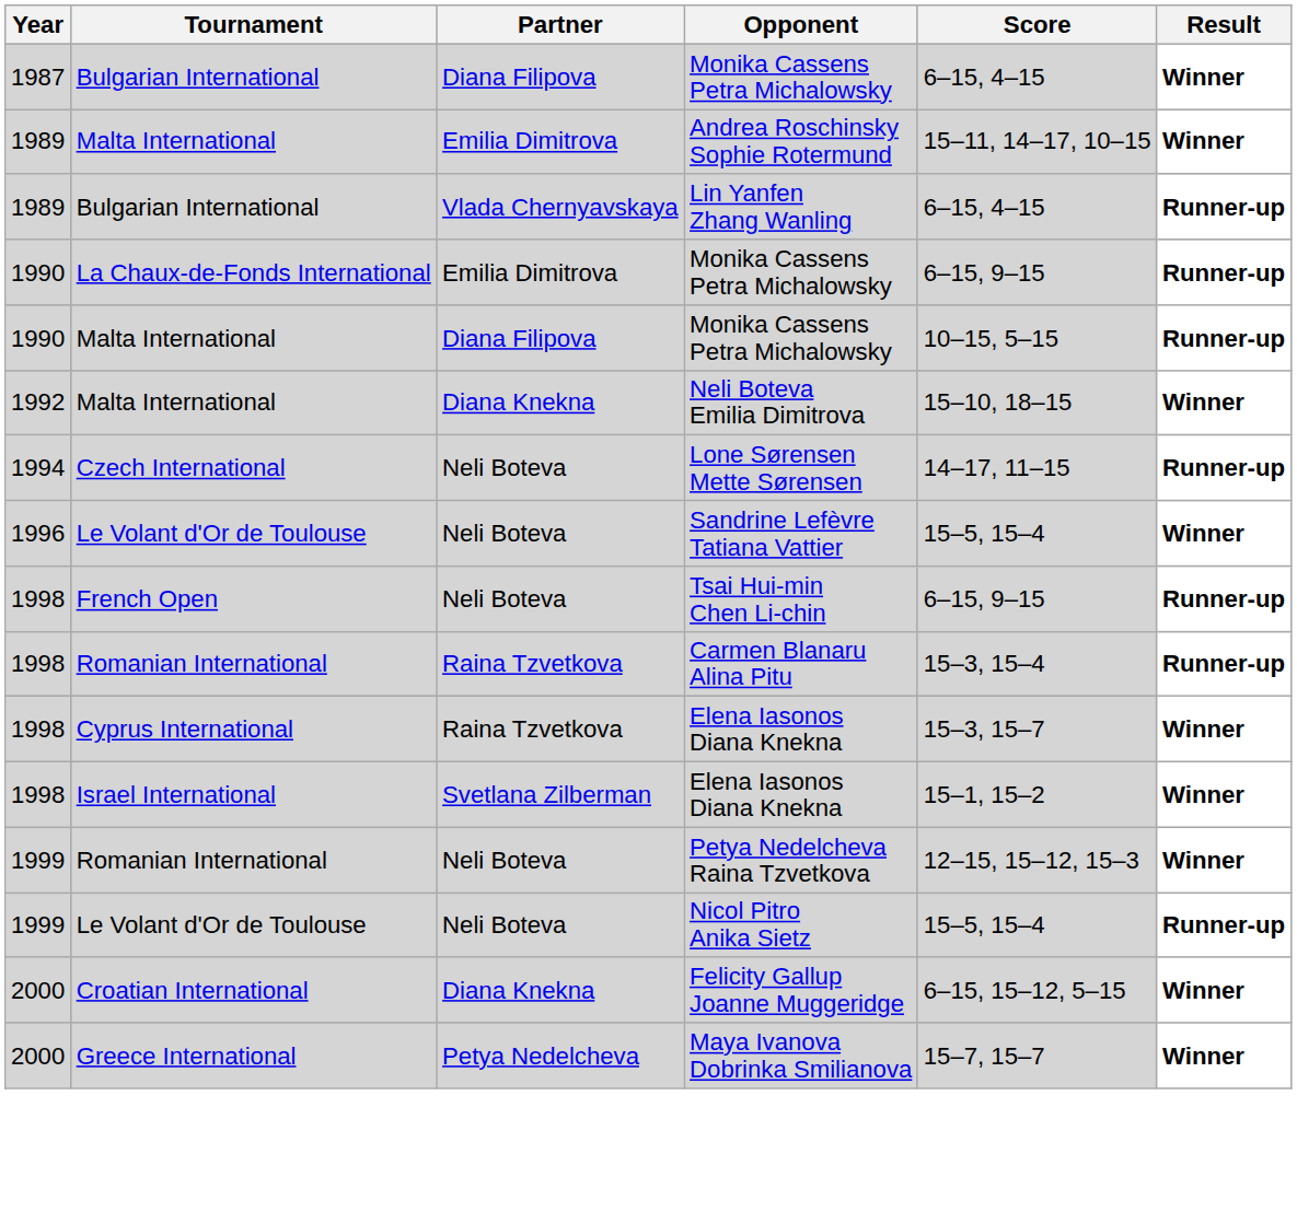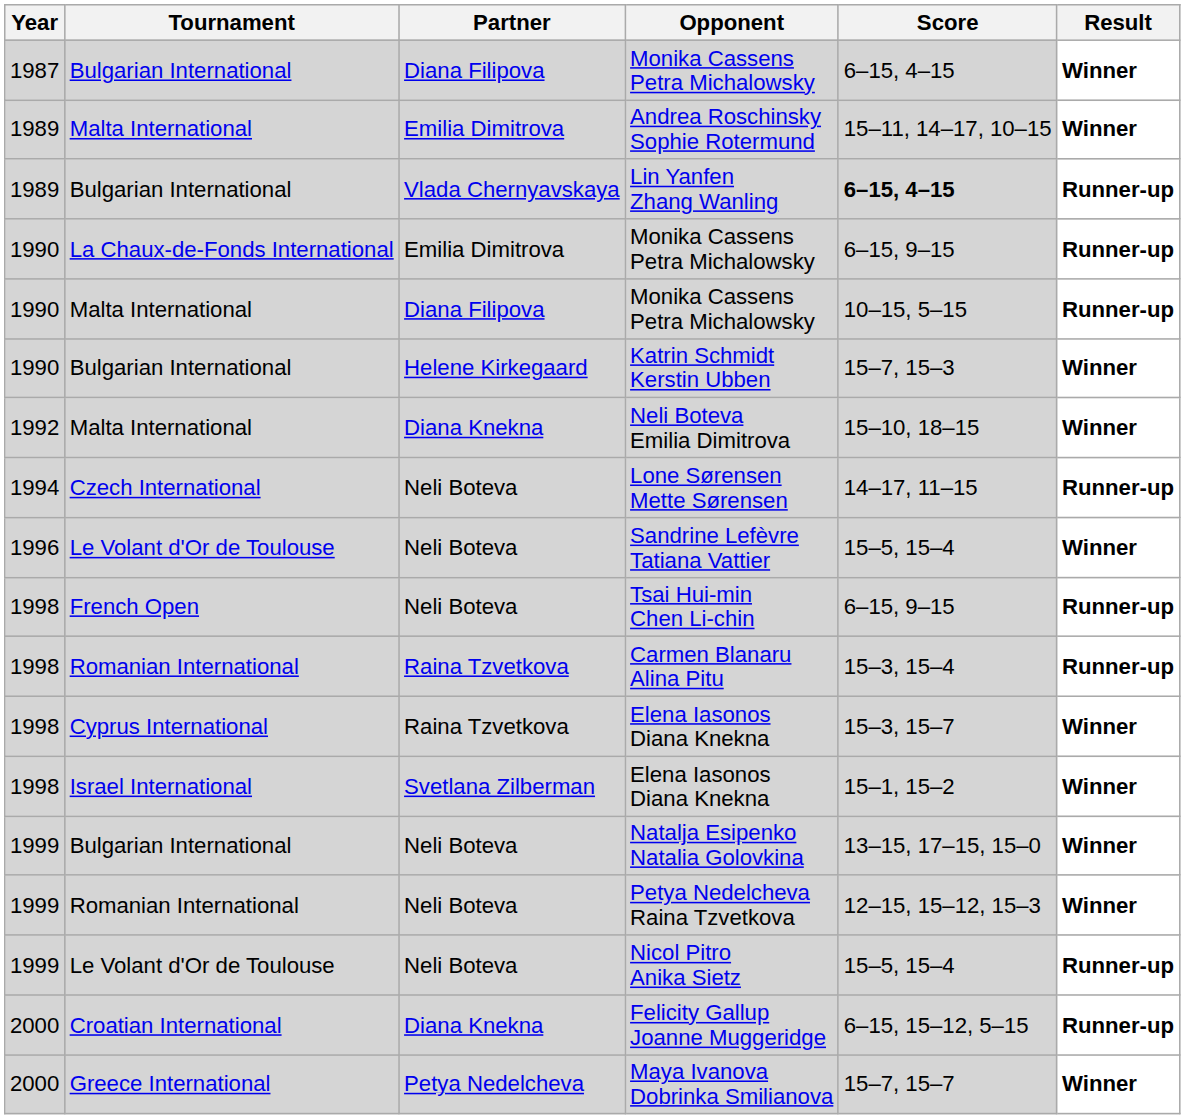 <table class="sortable wikitable" style="font-size: 90%;">
 <tr>
 <th>Year</th>
 <th>Tournament</th>
 <th>Partner</th>
 <th>Opponent</th>
 <th>Score</th>
 <th>Result</th>
 </tr>
 <tr style="background:#D5D5D5">
 <td align="center">1987</td>
 <td align="left"><a href='#'>Bulgarian International</a></td>
 <td align="left"> <a href='#'>Diana Filipova</a></td>
 <td align="left"> <a href='#'>Monika Cassens</a><br> <a href='#'>Petra Michalowsky</a></td>
 <td align="left">6–15, 4–15</td>
 <td style="text-align:left; background:white"> <strong>Winner</strong></td>
 </tr>
 <tr style="background:#D5D5D5">
 <td align="center">1989</td>
 <td align="left"><a href='#'>Malta International</a></td>
 <td align="left"> <a href='#'>Emilia Dimitrova</a></td>
 <td align="left"> <a href='#'>Andrea Roschinsky</a><br> <a href='#'>Sophie Rotermund</a></td>
 <td align="left">15–11, 14–17, 10–15</td>
 <td style="text-align:left; background:white"> <strong>Winner</strong></td>
 </tr>
 <tr style="background:#D5D5D5">
 <td align="center">1989</td>
 <td align="left">Bulgarian International</td>
 <td align="left"> <a href='#'>Vlada Chernyavskaya</a></td>
 <td align="left"> <a href='#'>Lin Yanfen</a><br> <a href='#'>Zhang Wanling</a></td>
-<td align="left">6–15, 4–15</td>
+<td align="left"><strong>6–15, 4–15</strong></td>
 <td style="text-align:left; background:white"> <strong>Runner-up</strong></td>
 </tr>
 <tr style="background:#D5D5D5">
 <td align="center">1990</td>
 <td align="left"><a href='#'>La Chaux-de-Fonds International</a></td>
 <td align="left"> Emilia Dimitrova</td>
 <td align="left"> Monika Cassens<br> Petra Michalowsky</td>
 <td align="left">6–15, 9–15</td>
 <td style="text-align:left; background:white"> <strong>Runner-up</strong></td>
 </tr>
 <tr style="background:#D5D5D5">
 <td align="center">1990</td>
 <td align="left">Malta International</td>
 <td align="left"> <a href='#'>Diana Filipova</a></td>
 <td align="left"> Monika Cassens<br> Petra Michalowsky</td>
 <td align="left">10–15, 5–15</td>
 <td style="text-align:left; background:white"> <strong>Runner-up</strong></td>
+</tr>
+<tr style="background:#D5D5D5">
+<td align="center">1990</td>
+<td align="left">Bulgarian International</td>
+<td align="left"> <a href='#'>Helene Kirkegaard</a></td>
+<td align="left"> <a href='#'>Katrin Schmidt</a><br> <a href='#'>Kerstin Ubben</a></td>
+<td align="left">15–7, 15–3</td>
+<td style="text-align:left; background:white"> <strong>Winner</strong></td>
 </tr>
 <tr style="background:#D5D5D5">
 <td align="center">1992</td>
 <td align="left">Malta International</td>
 <td align="left"> <a href='#'>Diana Knekna</a></td>
 <td align="left"> <a href='#'>Neli Boteva</a><br> Emilia Dimitrova</td>
 <td align="left">15–10, 18–15</td>
 <td style="text-align:left; background:white"> <strong>Winner</strong></td>
 </tr>
 <tr style="background:#D5D5D5">
 <td align="center">1994</td>
 <td align="left"><a href='#'>Czech International</a></td>
 <td align="left"> Neli Boteva</td>
 <td align="left"> <a href='#'>Lone Sørensen</a><br> <a href='#'>Mette Sørensen</a></td>
 <td align="left">14–17, 11–15</td>
 <td style="text-align:left; background:white"> <strong>Runner-up</strong></td>
 </tr>
 <tr style="background:#D5D5D5">
 <td align="center">1996</td>
 <td align="left"><a href='#'>Le Volant d'Or de Toulouse</a></td>
 <td align="left"> Neli Boteva</td>
 <td align="left"> <a href='#'>Sandrine Lefèvre</a><br> <a href='#'>Tatiana Vattier</a></td>
 <td align="left">15–5, 15–4</td>
 <td style="text-align:left; background:white"> <strong>Winner</strong></td>
 </tr>
 <tr style="background:#D5D5D5">
 <td align="center">1998</td>
 <td align="left"><a href='#'>French Open</a></td>
 <td align="left"> Neli Boteva</td>
 <td align="left"> <a href='#'>Tsai Hui-min</a><br> <a href='#'>Chen Li-chin</a></td>
 <td align="left">6–15, 9–15</td>
 <td style="text-align:left; background:white"> <strong>Runner-up</strong></td>
 </tr>
 <tr style="background:#D5D5D5">
 <td align="center">1998</td>
 <td align="left"><a href='#'>Romanian International</a></td>
 <td align="left"> <a href='#'>Raina Tzvetkova</a></td>
 <td align="left"> <a href='#'>Carmen Blanaru</a><br> <a href='#'>Alina Pitu</a></td>
 <td align="left">15–3, 15–4</td>
 <td style="text-align:left; background:white"> <strong>Runner-up</strong></td>
 </tr>
 <tr style="background:#D5D5D5">
 <td align="center">1998</td>
 <td align="left"><a href='#'>Cyprus International</a></td>
 <td align="left"> Raina Tzvetkova</td>
 <td align="left"> <a href='#'>Elena Iasonos</a><br> Diana Knekna</td>
 <td align="left">15–3, 15–7</td>
 <td style="text-align:left; background:white"> <strong>Winner</strong></td>
 </tr>
 <tr style="background:#D5D5D5">
 <td align="center">1998</td>
 <td align="left"><a href='#'>Israel International</a></td>
 <td align="left"> <a href='#'>Svetlana Zilberman</a></td>
 <td align="left"> Elena Iasonos<br> Diana Knekna</td>
 <td align="left">15–1, 15–2</td>
 <td style="text-align:left; background:white"> <strong>Winner</strong></td>
 </tr>
 <tr style="background:#D5D5D5">
 <td align="center">1999</td>
+<td align="left">Bulgarian International</td>
+<td align="left"> Neli Boteva</td>
+<td align="left"> <a href='#'>Natalja Esipenko</a><br> <a href='#'>Natalia Golovkina</a></td>
+<td align="left">13–15, 17–15, 15–0</td>
+<td style="text-align:left; background:white"> <strong>Winner</strong></td>
+</tr>
+<tr style="background:#D5D5D5">
+<td align="center">1999</td>
 <td align="left">Romanian International</td>
 <td align="left"> Neli Boteva</td>
 <td align="left"> <a href='#'>Petya Nedelcheva</a><br> Raina Tzvetkova</td>
 <td align="left">12–15, 15–12, 15–3</td>
 <td style="text-align:left; background:white"> <strong>Winner</strong></td>
 </tr>
 <tr style="background:#D5D5D5">
 <td align="center">1999</td>
 <td align="left">Le Volant d'Or de Toulouse</td>
 <td align="left"> Neli Boteva</td>
 <td align="left"> <a href='#'>Nicol Pitro</a><br> <a href='#'>Anika Sietz</a></td>
 <td align="left">15–5, 15–4</td>
 <td style="text-align:left; background:white"> <strong>Runner-up</strong></td>
 </tr>
 <tr style="background:#D5D5D5">
 <td align="center">2000</td>
 <td align="left"><a href='#'>Croatian International</a></td>
 <td align="left"> <a href='#'>Diana Knekna</a></td>
 <td align="left"> <a href='#'>Felicity Gallup</a><br> <a href='#'>Joanne Muggeridge</a></td>
 <td align="left">6–15, 15–12, 5–15</td>
-<td style="text-align:left; background:white"> <strong>Winner</strong></td>
+<td style="text-align:left; background:white"> <strong>Runner-up</strong></td>
 </tr>
 <tr style="background:#D5D5D5">
 <td align="center">2000</td>
 <td align="left"><a href='#'>Greece International</a></td>
 <td align="left"> <a href='#'>Petya Nedelcheva</a></td>
 <td align="left"> <a href='#'>Maya Ivanova</a><br> <a href='#'>Dobrinka Smilianova</a></td>
 <td align="left">15–7, 15–7</td>
 <td style="text-align:left; background:white"> <strong>Winner</strong></td>
 </tr>
 </table>
